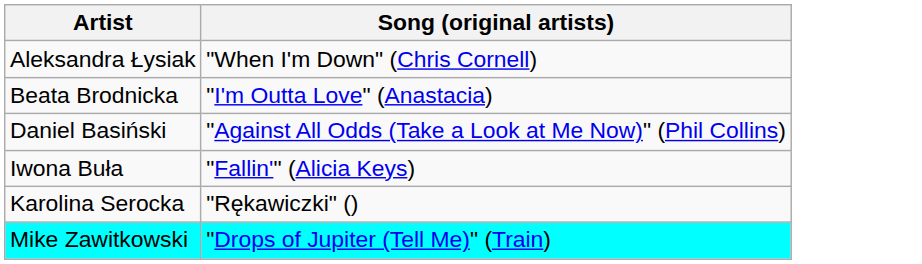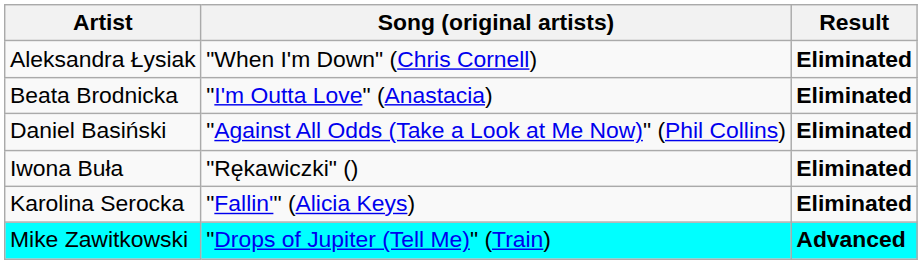 <table class=wikitable>
 <tr>
 <th>Artist</th>
 <th>Song (original artists)</th>
+<th>Result</th>
 </tr>
 <tr>
 <td>Aleksandra Łysiak</td>
 <td>"When I'm Down" (<a href='#'>Chris Cornell</a>)</td>
+<td><strong>Eliminated</strong></td>
 </tr>
 <tr>
 <td>Beata Brodnicka</td>
 <td>"<a href='#'>I'm Outta Love</a>" (<a href='#'>Anastacia</a>)</td>
+<td><strong>Eliminated</strong></td>
 </tr>
 <tr>
 <td>Daniel Basiński</td>
 <td>"<a href='#'>Against All Odds (Take a Look at Me Now)</a>" (<a href='#'>Phil Collins</a>)</td>
+<td><strong>Eliminated</strong></td>
 </tr>
 <tr>
 <td>Iwona Buła</td>
-<td>"<a href='#'>Fallin'</a>" (<a href='#'>Alicia Keys</a>)</td>
+<td>"Rękawiczki" ()</td>
+<td><strong>Eliminated</strong></td>
 </tr>
 <tr>
 <td>Karolina Serocka</td>
-<td>"Rękawiczki" ()</td>
+<td>"<a href='#'>Fallin'</a>" (<a href='#'>Alicia Keys</a>)</td>
+<td><strong>Eliminated</strong></td>
 </tr>
 <tr style="background:cyan;">
 <td>Mike Zawitkowski</td>
 <td>"<a href='#'>Drops of Jupiter (Tell Me)</a>" (<a href='#'>Train</a>)</td>
+<td><strong>Advanced</strong></td>
 </tr>
 </table>
